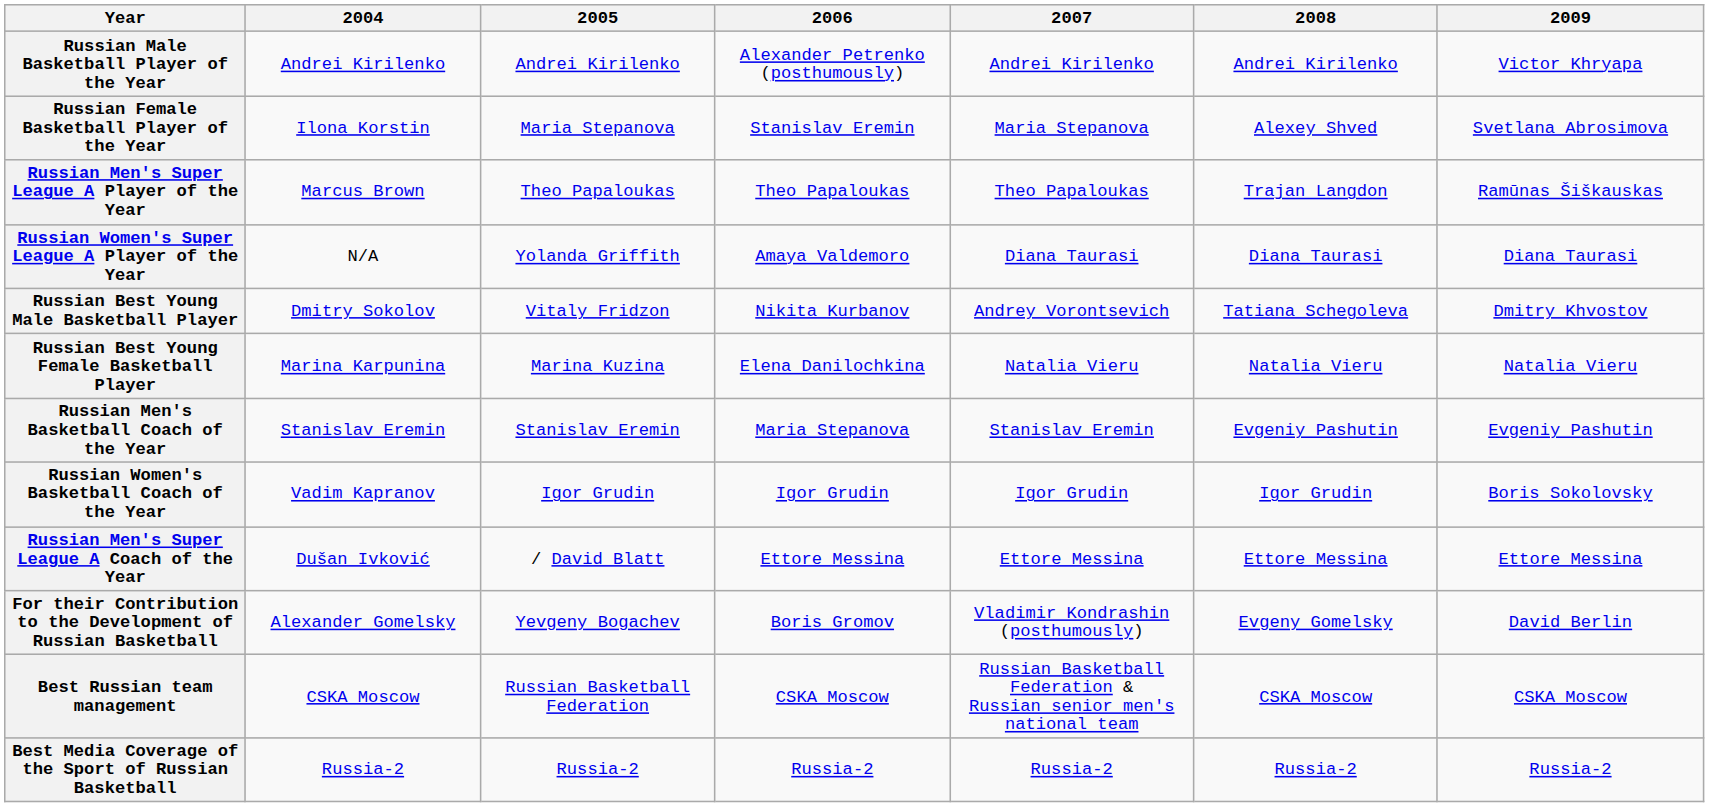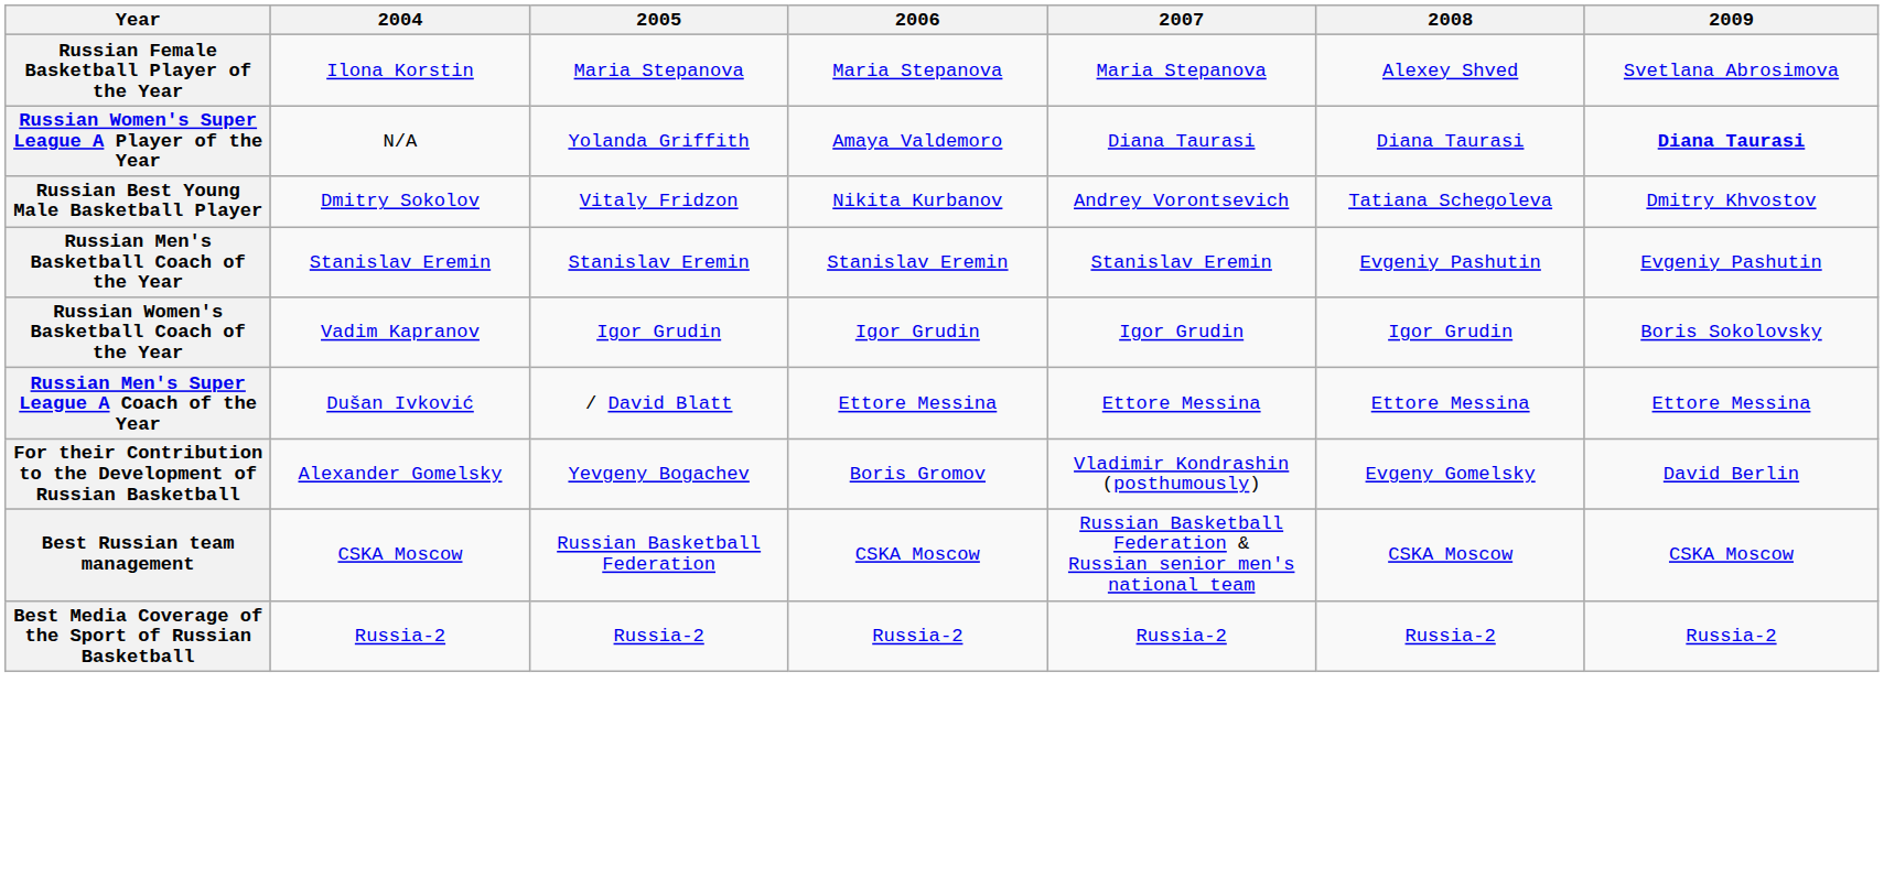 <table class="wikitable" style="text-align:center;font-size:85%">
 <tr>
 <th width="150">Year</th>
 <th width="146">2004</th>
 <th width="146">2005</th>
 <th width="146">2006</th>
 <th width="152">2007</th>
 <th width="152">2008</th>
 <th width="166">2009</th>
 </tr>
 <tr>
-<th>Russian Male Basketball Player of the Year</th>
-<td> <a href='#'>Andrei Kirilenko</a></td>
-<td> <a href='#'>Andrei Kirilenko</a></td>
-<td> <a href='#'>Alexander Petrenko</a><br>(<a href='#'>posthumously</a>)</td>
-<td> <a href='#'>Andrei Kirilenko</a></td>
-<td> <a href='#'>Andrei Kirilenko</a></td>
-<td> <a href='#'>Victor Khryapa</a></td>
-</tr>
-<tr>
 <th>Russian Female Basketball Player of the Year</th>
 <td> <a href='#'>Ilona Korstin </a></td>
 <td> <a href='#'>Maria Stepanova</a></td>
-<td> <a href='#'>Stanislav Eremin</a></td>
+<td> <a href='#'>Maria Stepanova</a></td>
 <td> <a href='#'>Maria Stepanova</a></td>
 <td> <a href='#'>Alexey Shved</a></td>
 <td> <a href='#'>Svetlana Abrosimova</a></td>
-</tr>
-<tr>
-<th><a href='#'>Russian Men's Super League A</a> Player of the Year</th>
-<td> <a href='#'>Marcus Brown</a></td>
-<td> <a href='#'>Theo Papaloukas</a></td>
-<td> <a href='#'>Theo Papaloukas</a></td>
-<td> <a href='#'>Theo Papaloukas</a></td>
-<td> <a href='#'>Trajan Langdon</a></td>
-<td> <a href='#'>Ramūnas Šiškauskas</a></td>
 </tr>
 <tr>
 <th><a href='#'>Russian Women's Super League A</a> Player of the Year</th>
 <td>N/A</td>
 <td> <a href='#'>Yolanda Griffith</a></td>
 <td> <a href='#'>Amaya Valdemoro</a></td>
 <td> <a href='#'>Diana Taurasi</a></td>
 <td> <a href='#'>Diana Taurasi</a></td>
-<td> <a href='#'>Diana Taurasi</a></td>
+<td><strong> <a href='#'>Diana Taurasi</a></strong></td>
 </tr>
 <tr>
 <th>Russian Best Young Male Basketball Player</th>
 <td> <a href='#'>Dmitry Sokolov</a></td>
 <td> <a href='#'>Vitaly Fridzon</a></td>
 <td> <a href='#'>Nikita Kurbanov</a></td>
 <td> <a href='#'>Andrey Vorontsevich</a></td>
 <td> <a href='#'>Tatiana Schegoleva</a></td>
 <td> <a href='#'>Dmitry Khvostov</a></td>
 </tr>
 <tr>
-<th>Russian Best Young Female Basketball Player</th>
-<td> <a href='#'>Marina Karpunina</a></td>
-<td> <a href='#'>Marina Kuzina</a></td>
-<td> <a href='#'>Elena Danilochkina</a></td>
-<td> <a href='#'>Natalia Vieru</a></td>
-<td> <a href='#'>Natalia Vieru </a></td>
-<td> <a href='#'>Natalia Vieru</a></td>
-</tr>
-<tr>
 <th>Russian Men's Basketball Coach of the Year</th>
 <td> <a href='#'>Stanislav Eremin</a></td>
 <td> <a href='#'>Stanislav Eremin</a></td>
-<td> <a href='#'>Maria Stepanova</a></td>
+<td> <a href='#'>Stanislav Eremin</a></td>
 <td> <a href='#'>Stanislav Eremin</a></td>
 <td> <a href='#'>Evgeniy Pashutin</a></td>
 <td> <a href='#'>Evgeniy Pashutin</a></td>
 </tr>
 <tr>
 <th>Russian Women's Basketball Coach of the Year</th>
 <td> <a href='#'>Vadim Kapranov</a></td>
 <td> <a href='#'>Igor Grudin</a></td>
 <td> <a href='#'>Igor Grudin</a></td>
 <td> <a href='#'>Igor Grudin</a></td>
 <td> <a href='#'>Igor Grudin</a></td>
 <td> <a href='#'>Boris Sokolovsky</a></td>
 </tr>
 <tr>
 <th><a href='#'>Russian Men's Super League A</a> Coach of the Year</th>
 <td> <a href='#'>Dušan Ivković</a></td>
 <td>/ <a href='#'>David Blatt</a></td>
 <td> <a href='#'>Ettore Messina</a></td>
 <td> <a href='#'>Ettore Messina</a></td>
 <td> <a href='#'>Ettore Messina</a></td>
 <td> <a href='#'>Ettore Messina</a></td>
 </tr>
 <tr>
 <th>For their Contribution to the Development of Russian Basketball</th>
 <td> <a href='#'>Alexander Gomelsky</a></td>
 <td> <a href='#'>Yevgeny Bogachev</a></td>
 <td> <a href='#'>Boris Gromov</a></td>
 <td> <a href='#'>Vladimir Kondrashin</a> (<a href='#'>posthumously</a>)</td>
 <td> <a href='#'>Evgeny Gomelsky</a></td>
 <td> <a href='#'>David Berlin</a></td>
 </tr>
 <tr>
 <th>Best Russian team management</th>
 <td> <a href='#'>CSKA Moscow</a></td>
 <td> <a href='#'>Russian Basketball Federation</a></td>
 <td> <a href='#'>CSKA Moscow</a></td>
 <td> <a href='#'>Russian Basketball Federation</a> & <br> <a href='#'>Russian senior men's national team</a></td>
 <td> <a href='#'>CSKA Moscow</a></td>
 <td> <a href='#'>CSKA Moscow</a></td>
 </tr>
 <tr>
 <th>Best Media Coverage of the Sport of Russian Basketball</th>
 <td><a href='#'>Russia-2</a></td>
 <td><a href='#'>Russia-2</a></td>
 <td><a href='#'>Russia-2</a></td>
 <td><a href='#'>Russia-2</a></td>
 <td><a href='#'>Russia-2</a></td>
 <td><a href='#'>Russia-2</a></td>
 </tr>
 </table>
